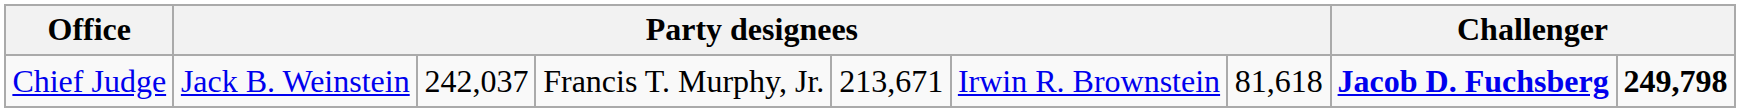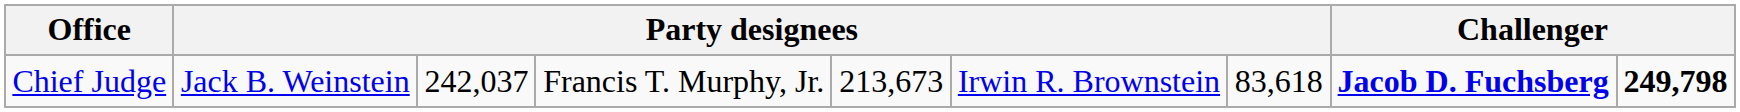 <table class=wikitable>
 <tr bgcolor=lightgrey>
 <th>Office</th>
 <th colspan="6">Party designees</th>
 <th colspan="2">Challenger</th>
 </tr>
 <tr>
 <td><a href='#'>Chief Judge</a></td>
 <td><a href='#'>Jack B. Weinstein</a></td>
 <td align="right">242,037</td>
 <td>Francis T. Murphy, Jr.</td>
-<td align="right">213,671</td>
+<td align="right">213,673</td>
 <td><a href='#'>Irwin R. Brownstein</a></td>
-<td align="right">81,618</td>
+<td align="right">83,618</td>
 <td><strong><a href='#'>Jacob D. Fuchsberg</a></strong></td>
 <td align="right"><strong>249,798</strong></td>
 </tr>
 <tr>
 </tr>
 </table>
